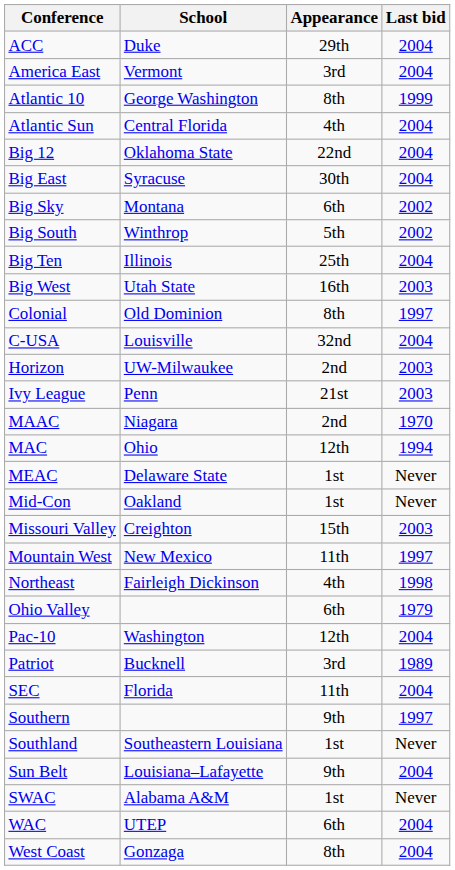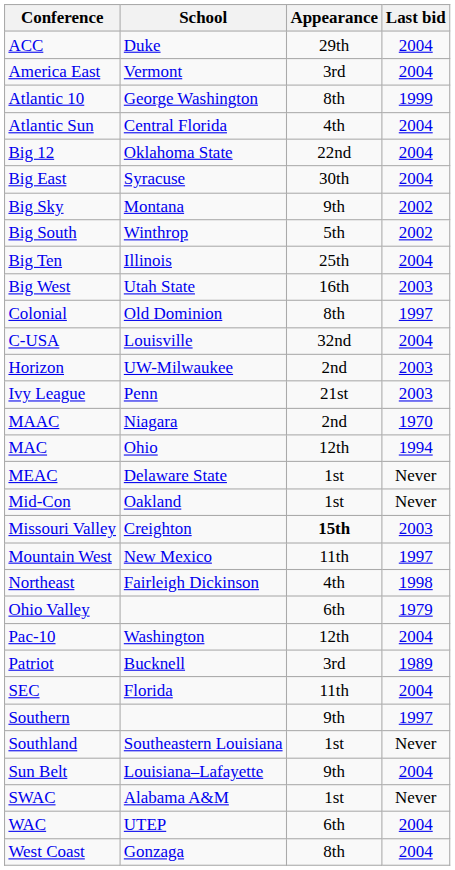 <table class="wikitable sortable" style="text-align: center;">
 <tr>
 <th>Conference</th>
 <th>School</th>
 <th data-sort-type="number">Appearance</th>
 <th>Last bid</th>
 </tr>
 <tr>
 <td align=left><a href='#'>ACC</a></td>
 <td align=left><a href='#'>Duke</a></td>
 <td>29th</td>
 <td><a href='#'>2004</a></td>
 </tr>
 <tr>
 <td align=left><a href='#'>America East</a></td>
 <td align=left><a href='#'>Vermont</a></td>
 <td>3rd</td>
 <td><a href='#'>2004</a></td>
 </tr>
 <tr>
 <td align=left><a href='#'>Atlantic 10</a></td>
 <td align=left><a href='#'>George Washington</a></td>
 <td>8th</td>
 <td><a href='#'>1999</a></td>
 </tr>
 <tr>
 <td align=left><a href='#'>Atlantic Sun</a></td>
 <td align=left><a href='#'>Central Florida</a></td>
 <td>4th</td>
 <td><a href='#'>2004</a></td>
 </tr>
 <tr>
 <td align=left><a href='#'>Big 12</a></td>
 <td align=left><a href='#'>Oklahoma State</a></td>
 <td>22nd</td>
 <td><a href='#'>2004</a></td>
 </tr>
 <tr>
 <td align=left><a href='#'>Big East</a></td>
 <td align=left><a href='#'>Syracuse</a></td>
 <td>30th</td>
 <td><a href='#'>2004</a></td>
 </tr>
 <tr>
 <td align=left><a href='#'>Big Sky</a></td>
 <td align=left><a href='#'>Montana</a></td>
-<td>6th</td>
+<td>9th</td>
 <td><a href='#'>2002</a></td>
 </tr>
 <tr>
 <td align=left><a href='#'>Big South</a></td>
 <td align=left><a href='#'>Winthrop</a></td>
 <td>5th</td>
 <td><a href='#'>2002</a></td>
 </tr>
 <tr>
 <td align=left><a href='#'>Big Ten</a></td>
 <td align=left><a href='#'>Illinois</a></td>
 <td>25th</td>
 <td><a href='#'>2004</a></td>
 </tr>
 <tr>
 <td align=left><a href='#'>Big West</a></td>
 <td align=left><a href='#'>Utah State</a></td>
 <td>16th</td>
 <td><a href='#'>2003</a></td>
 </tr>
 <tr>
 <td align=left><a href='#'>Colonial</a></td>
 <td align=left><a href='#'>Old Dominion</a></td>
 <td>8th</td>
 <td><a href='#'>1997</a></td>
 </tr>
 <tr>
 <td align=left><a href='#'>C-USA</a></td>
 <td align=left><a href='#'>Louisville</a></td>
 <td>32nd</td>
 <td><a href='#'>2004</a></td>
 </tr>
 <tr>
 <td align=left><a href='#'>Horizon</a></td>
 <td align=left><a href='#'>UW-Milwaukee</a></td>
 <td>2nd</td>
 <td><a href='#'>2003</a></td>
 </tr>
 <tr>
 <td align=left><a href='#'>Ivy League</a></td>
 <td align=left><a href='#'>Penn</a></td>
 <td>21st</td>
 <td><a href='#'>2003</a></td>
 </tr>
 <tr>
 <td align=left><a href='#'>MAAC</a></td>
 <td align=left><a href='#'>Niagara</a></td>
 <td>2nd</td>
 <td><a href='#'>1970</a></td>
 </tr>
 <tr>
 <td align=left><a href='#'>MAC</a></td>
 <td align=left><a href='#'>Ohio</a></td>
 <td>12th</td>
 <td><a href='#'>1994</a></td>
 </tr>
 <tr>
 <td align=left><a href='#'>MEAC</a></td>
 <td align=left><a href='#'>Delaware State</a></td>
 <td>1st</td>
 <td>Never</td>
 </tr>
 <tr>
 <td align=left><a href='#'>Mid-Con</a></td>
 <td align=left><a href='#'>Oakland</a></td>
 <td>1st</td>
 <td>Never</td>
 </tr>
 <tr>
 <td align=left><a href='#'>Missouri Valley</a></td>
 <td align=left><a href='#'>Creighton</a></td>
-<td>15th</td>
+<td><strong>15th</strong></td>
 <td><a href='#'>2003</a></td>
 </tr>
 <tr>
 <td align=left><a href='#'>Mountain West</a></td>
 <td align=left><a href='#'>New Mexico</a></td>
 <td>11th</td>
 <td><a href='#'>1997</a></td>
 </tr>
 <tr>
 <td align=left><a href='#'>Northeast</a></td>
 <td align=left><a href='#'>Fairleigh Dickinson</a></td>
 <td>4th</td>
 <td><a href='#'>1998</a></td>
 </tr>
 <tr>
 <td align=left><a href='#'>Ohio Valley</a></td>
 <td align=left></td>
 <td>6th</td>
 <td><a href='#'>1979</a></td>
 </tr>
 <tr>
 <td align=left><a href='#'>Pac-10</a></td>
 <td align=left><a href='#'>Washington</a></td>
 <td>12th</td>
 <td><a href='#'>2004</a></td>
 </tr>
 <tr>
 <td align=left><a href='#'>Patriot</a></td>
 <td align=left><a href='#'>Bucknell</a></td>
 <td>3rd</td>
 <td><a href='#'>1989</a></td>
 </tr>
 <tr>
 <td align=left><a href='#'>SEC</a></td>
 <td align=left><a href='#'>Florida</a></td>
 <td>11th</td>
 <td><a href='#'>2004</a></td>
 </tr>
 <tr>
 <td align=left><a href='#'>Southern</a></td>
 <td align=left></td>
 <td>9th</td>
 <td><a href='#'>1997</a></td>
 </tr>
 <tr>
 <td align=left><a href='#'>Southland</a></td>
 <td align=left><a href='#'>Southeastern Louisiana</a></td>
 <td>1st</td>
 <td>Never</td>
 </tr>
 <tr>
 <td align=left><a href='#'>Sun Belt</a></td>
 <td align=left><a href='#'>Louisiana–Lafayette</a></td>
 <td>9th</td>
 <td><a href='#'>2004</a></td>
 </tr>
 <tr>
 <td align=left><a href='#'>SWAC</a></td>
 <td align=left><a href='#'>Alabama A&M</a></td>
 <td>1st</td>
 <td>Never</td>
 </tr>
 <tr>
 <td align=left><a href='#'>WAC</a></td>
 <td align=left><a href='#'>UTEP</a></td>
 <td>6th</td>
 <td><a href='#'>2004</a></td>
 </tr>
 <tr>
 <td align=left><a href='#'>West Coast</a></td>
 <td align=left><a href='#'>Gonzaga</a></td>
 <td>8th</td>
 <td><a href='#'>2004</a></td>
 </tr>
 </table>
